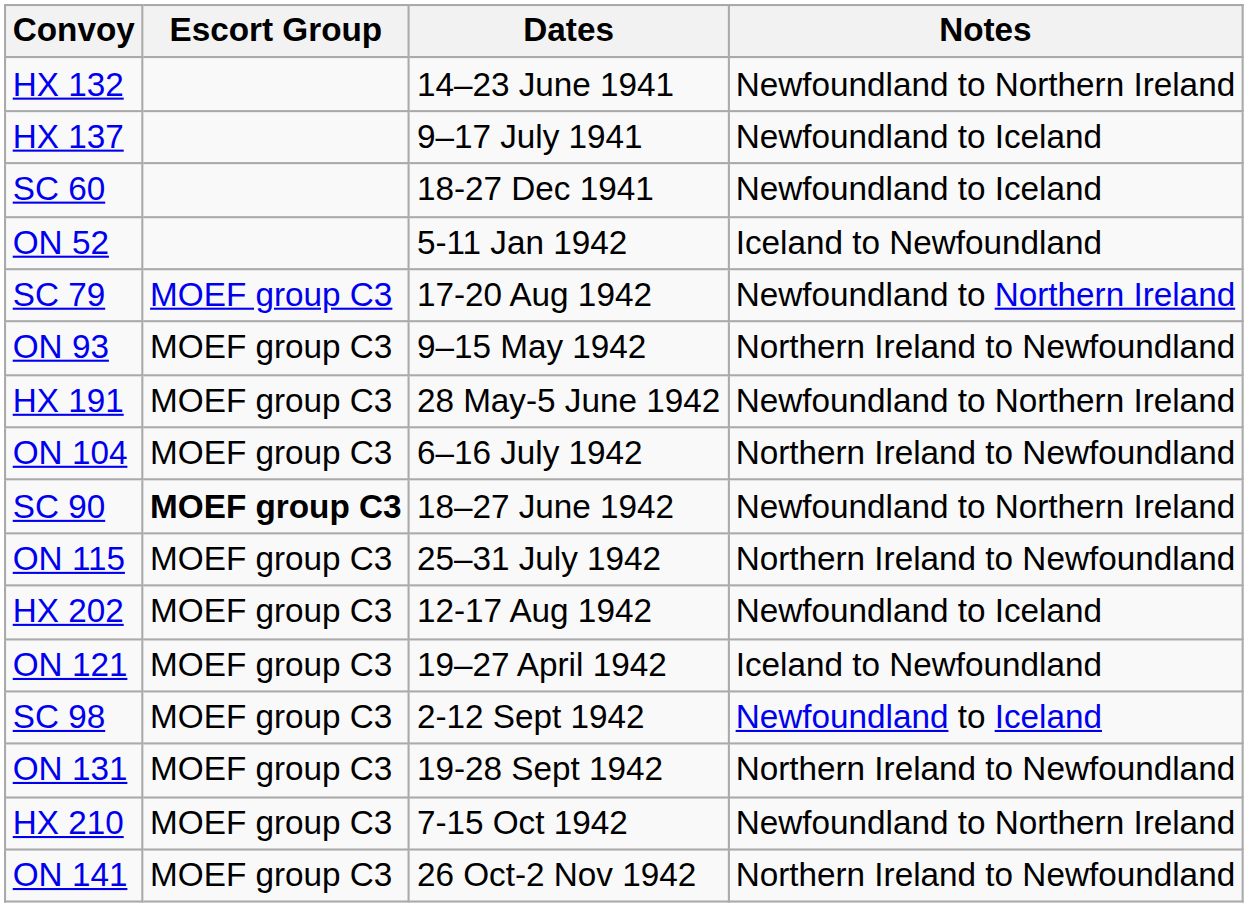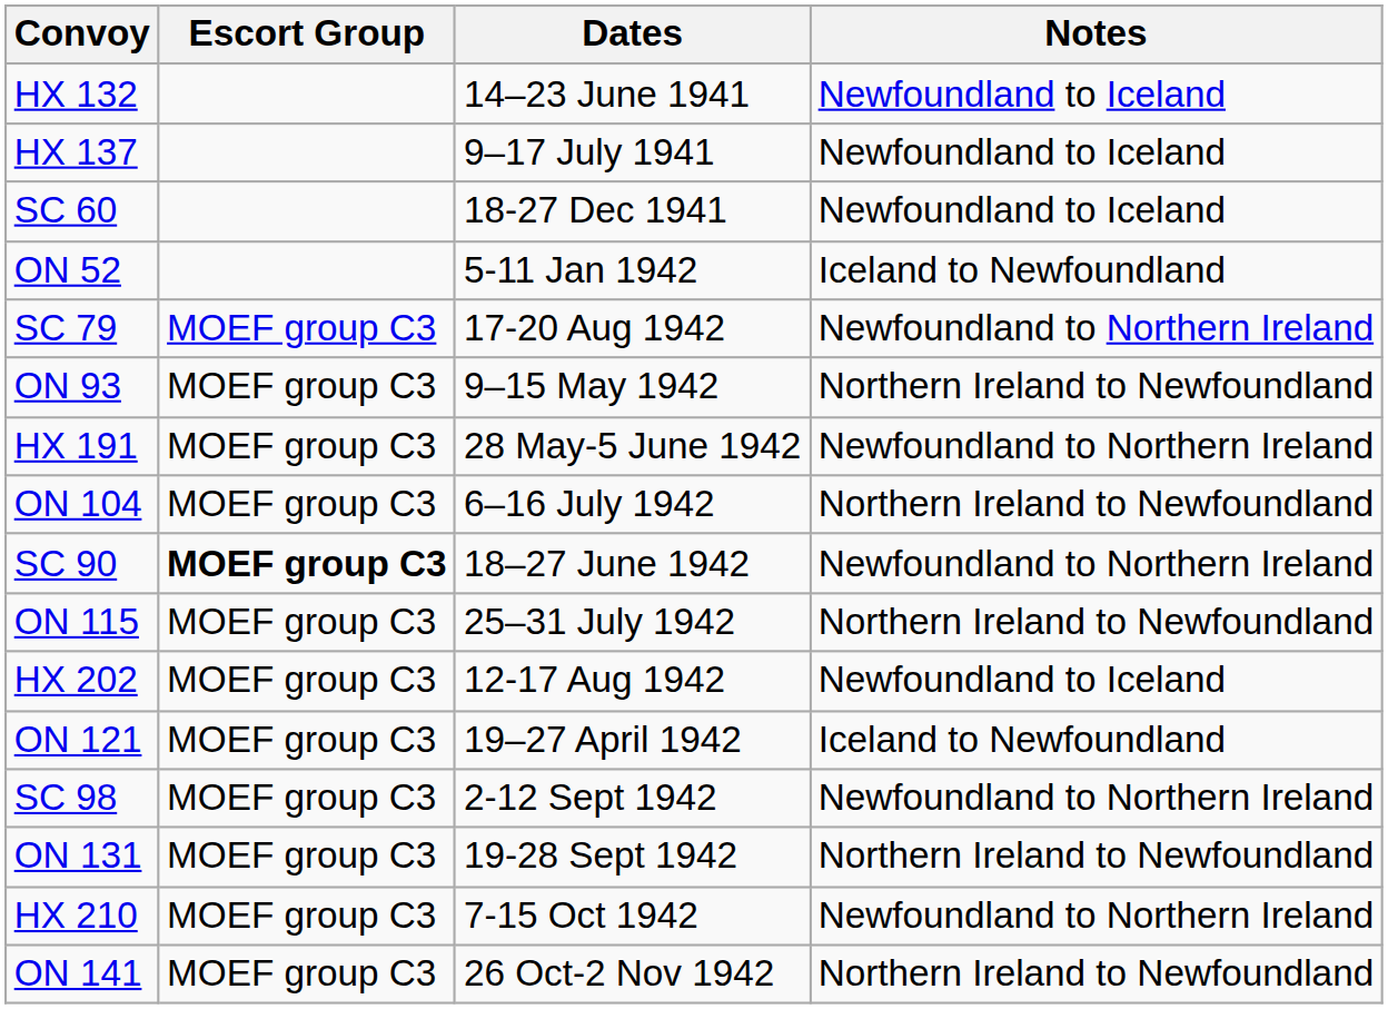 <table class="wikitable">
 <tr>
 <th>Convoy</th>
 <th>Escort Group</th>
 <th>Dates</th>
 <th>Notes</th>
 </tr>
 <tr>
 <td><a href='#'>HX 132</a></td>
 <td></td>
 <td>14–23 June 1941</td>
-<td>Newfoundland to Northern Ireland</td>
+<td><a href='#'>Newfoundland</a> to <a href='#'>Iceland</a></td>
 </tr>
 <tr>
 <td><a href='#'>HX 137</a></td>
 <td></td>
 <td>9–17 July 1941</td>
 <td>Newfoundland to Iceland</td>
 </tr>
 <tr>
 <td><a href='#'>SC 60</a></td>
 <td></td>
 <td>18-27 Dec 1941</td>
 <td>Newfoundland to Iceland</td>
 </tr>
 <tr>
 <td><a href='#'>ON 52</a></td>
 <td></td>
 <td>5-11 Jan 1942</td>
 <td>Iceland to Newfoundland</td>
 </tr>
 <tr>
 <td><a href='#'>SC 79</a></td>
 <td><a href='#'>MOEF group C3</a></td>
 <td>17-20 Aug 1942</td>
 <td>Newfoundland to <a href='#'>Northern Ireland</a></td>
 </tr>
 <tr>
 <td><a href='#'>ON 93</a></td>
 <td>MOEF group C3</td>
 <td>9–15 May 1942</td>
 <td>Northern Ireland to Newfoundland</td>
 </tr>
 <tr>
 <td><a href='#'>HX 191</a></td>
 <td>MOEF group C3</td>
 <td>28 May-5 June 1942</td>
 <td>Newfoundland to Northern Ireland</td>
 </tr>
 <tr>
 <td><a href='#'>ON 104</a></td>
 <td>MOEF group C3</td>
 <td>6–16 July 1942</td>
 <td>Northern Ireland to Newfoundland</td>
 </tr>
 <tr>
 <td><a href='#'>SC 90</a></td>
 <td><strong>MOEF group C3</strong></td>
 <td>18–27 June 1942</td>
 <td>Newfoundland to Northern Ireland</td>
 </tr>
 <tr>
 <td><a href='#'>ON 115</a></td>
 <td>MOEF group C3</td>
 <td>25–31 July 1942</td>
 <td>Northern Ireland to Newfoundland</td>
 </tr>
 <tr>
 <td><a href='#'>HX 202</a></td>
 <td>MOEF group C3</td>
 <td>12-17 Aug 1942</td>
 <td>Newfoundland to Iceland</td>
 </tr>
 <tr>
 <td><a href='#'>ON 121</a></td>
 <td>MOEF group C3</td>
 <td>19–27 April 1942</td>
 <td>Iceland to Newfoundland</td>
 </tr>
 <tr>
 <td><a href='#'>SC 98</a></td>
 <td>MOEF group C3</td>
 <td>2-12 Sept 1942</td>
-<td><a href='#'>Newfoundland</a> to <a href='#'>Iceland</a></td>
+<td>Newfoundland to Northern Ireland</td>
 </tr>
 <tr>
 <td><a href='#'>ON 131</a></td>
 <td>MOEF group C3</td>
 <td>19-28 Sept 1942</td>
 <td>Northern Ireland to Newfoundland</td>
 </tr>
 <tr>
 <td><a href='#'>HX 210</a></td>
 <td>MOEF group C3</td>
 <td>7-15 Oct 1942</td>
 <td>Newfoundland to Northern Ireland</td>
 </tr>
 <tr>
 <td><a href='#'>ON 141</a></td>
 <td>MOEF group C3</td>
 <td>26 Oct-2 Nov 1942</td>
 <td>Northern Ireland to Newfoundland</td>
 </tr>
 </table>
